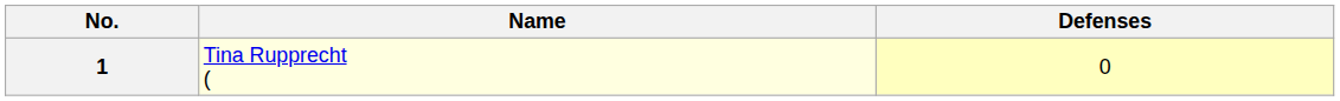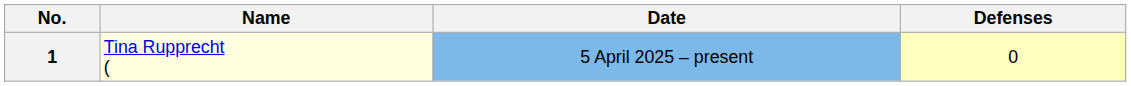 <table class="wikitable sortable" style="width:80%;">
 <tr>
 <th>No.</th>
 <th>Name</th>
+<th>Date</th>
 <th>Defenses</th>
 </tr>
 <tr align=center>
 <th>1</th>
 <td align=left style="background: lightyellow;"><a href='#'>Tina Rupprecht</a><br>(</td>
+<td style="background:#7CB9E8;">5 April 2025 – present</td>
 <td style="background:#ffffbf;">0</td>
 </tr>
 </table>
